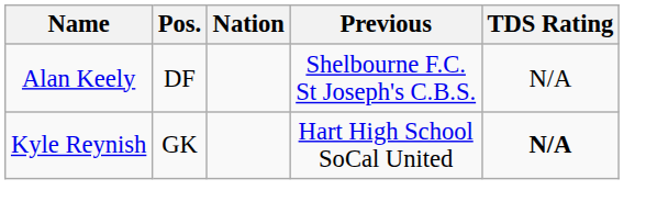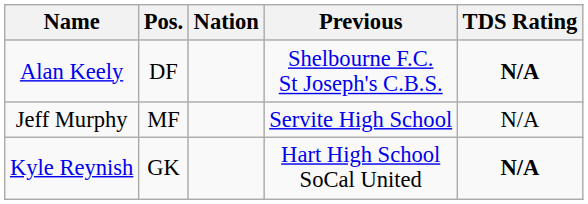 <table class="wikitable sortable" style="text-align: center;">
 <tr>
 <th>Name</th>
 <th>Pos.</th>
 <th>Nation</th>
 <th>Previous</th>
 <th>TDS Rating</th>
 </tr>
 <tr>
 <td><a href='#'>Alan Keely</a></td>
 <td>DF</td>
 <td></td>
 <td><a href='#'>Shelbourne F.C.</a><br><a href='#'>St Joseph's C.B.S.</a></td>
+<td><strong>N/A</strong></td>
+</tr>
+<tr>
+<td>Jeff Murphy</td>
+<td>MF</td>
+<td></td>
+<td><a href='#'>Servite High School</a></td>
 <td>N/A</td>
 </tr>
 <tr>
 <td><a href='#'>Kyle Reynish</a></td>
 <td>GK</td>
 <td></td>
 <td><a href='#'>Hart High School</a><br>SoCal United</td>
 <td><strong>N/A</strong></td>
 </tr>
 </table>
